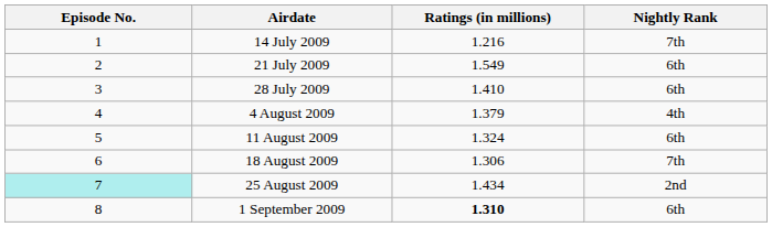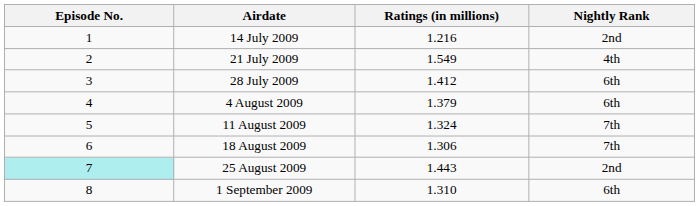 <table class="wikitable" style="text-align:center; font-size:90%;" width=85%>
 <tr>
 <th width=1%>Episode No.</th>
 <th width=1%>Airdate</th>
 <th width=1%>Ratings (in millions)</th>
 <th width=1%>Nightly Rank</th>
 </tr>
 <tr>
 <td>1</td>
 <td>14 July 2009</td>
 <td>1.216</td>
-<td>7th</td>
+<td>2nd</td>
 </tr>
 <tr>
 <td>2</td>
 <td>21 July 2009</td>
 <td>1.549</td>
-<td>6th</td>
+<td>4th</td>
 </tr>
 <tr>
 <td>3</td>
 <td>28 July 2009</td>
-<td>1.410</td>
+<td>1.412</td>
 <td>6th</td>
 </tr>
 <tr>
 <td>4</td>
 <td>4 August 2009</td>
 <td>1.379</td>
-<td>4th</td>
+<td>6th</td>
 </tr>
 <tr>
 <td>5</td>
 <td>11 August 2009</td>
 <td>1.324</td>
-<td>6th</td>
+<td>7th</td>
 </tr>
 <tr>
 <td>6</td>
 <td>18 August 2009</td>
 <td>1.306</td>
 <td>7th</td>
 </tr>
 <tr>
 <td style="background: paleturquoise;">7</td>
 <td>25 August 2009</td>
-<td>1.434</td>
+<td>1.443</td>
 <td>2nd</td>
 </tr>
 <tr>
 <td>8</td>
 <td>1 September 2009</td>
-<td><strong>1.310</strong></td>
+<td>1.310</td>
 <td>6th</td>
 </tr>
 </table>
